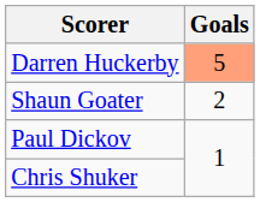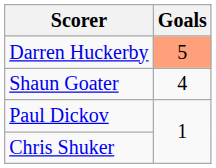 <table class="wikitable">
 <tr>
 <th>Scorer</th>
 <th>Goals</th>
 </tr>
 <tr>
 <td> <a href='#'>Darren Huckerby</a></td>
 <td align=center style="background: lightsalmon;">5</td>
 </tr>
 <tr>
 <td> <a href='#'>Shaun Goater</a></td>
-<td align=center>2</td>
+<td align=center>4</td>
 </tr>
 <tr>
 <td> <a href='#'>Paul Dickov</a></td>
 <td rowspan="2" align=center>1</td>
 </tr>
 <tr>
 <td> <a href='#'>Chris Shuker</a></td>
 </tr>
 </table>
